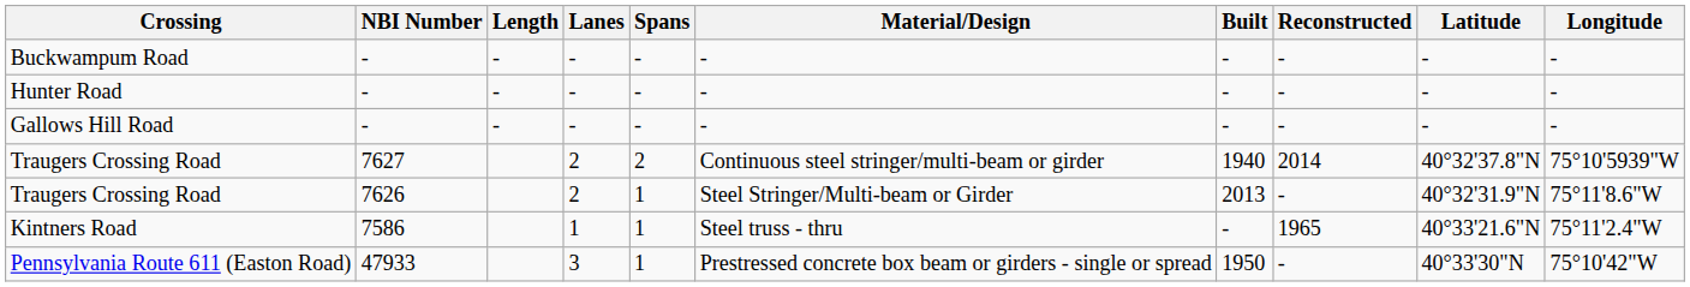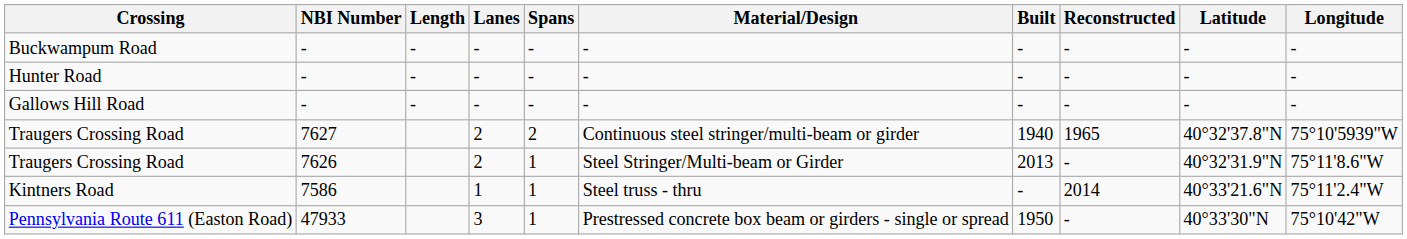 <table class="wikitable">
 <tr>
 <th>Crossing</th>
 <th>NBI Number</th>
 <th>Length</th>
 <th>Lanes</th>
 <th>Spans</th>
 <th>Material/Design</th>
 <th>Built</th>
 <th>Reconstructed</th>
 <th>Latitude</th>
 <th>Longitude</th>
 </tr>
 <tr>
 <td>Buckwampum Road</td>
 <td>-</td>
 <td>-</td>
 <td>-</td>
 <td>-</td>
 <td>-</td>
 <td>-</td>
 <td>-</td>
 <td>-</td>
 <td>-</td>
 </tr>
 <tr>
 <td>Hunter Road</td>
 <td>-</td>
 <td>-</td>
 <td>-</td>
 <td>-</td>
 <td>-</td>
 <td>-</td>
 <td>-</td>
 <td>-</td>
 <td>-</td>
 </tr>
 <tr>
 <td>Gallows Hill Road</td>
 <td>-</td>
 <td>-</td>
 <td>-</td>
 <td>-</td>
 <td>-</td>
 <td>-</td>
 <td>-</td>
 <td>-</td>
 <td>-</td>
 </tr>
 <tr>
 <td>Traugers Crossing Road</td>
 <td>7627</td>
 <td></td>
 <td>2</td>
 <td>2</td>
 <td>Continuous steel stringer/multi-beam or girder</td>
 <td>1940</td>
-<td>2014</td>
+<td>1965</td>
 <td>40°32'37.8"N</td>
 <td>75°10'5939"W</td>
 </tr>
 <tr>
 <td>Traugers Crossing Road</td>
 <td>7626</td>
 <td></td>
 <td>2</td>
 <td>1</td>
 <td>Steel Stringer/Multi-beam or Girder</td>
 <td>2013</td>
 <td>-</td>
 <td>40°32'31.9"N</td>
 <td>75°11'8.6"W</td>
 </tr>
 <tr>
 <td>Kintners Road</td>
 <td>7586</td>
 <td></td>
 <td>1</td>
 <td>1</td>
 <td>Steel truss - thru</td>
 <td>-</td>
-<td>1965</td>
+<td>2014</td>
 <td>40°33'21.6"N</td>
 <td>75°11'2.4"W</td>
 </tr>
 <tr>
 <td><a href='#'>Pennsylvania Route 611</a> (Easton Road)</td>
 <td>47933</td>
 <td></td>
 <td>3</td>
 <td>1</td>
 <td>Prestressed concrete box beam or girders - single or spread</td>
 <td>1950</td>
 <td>-</td>
 <td>40°33'30"N</td>
 <td>75°10'42"W</td>
 </tr>
 </table>
